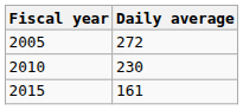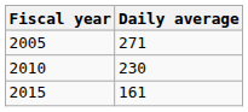 <table class="wikitable">
 <tr>
 <th>Fiscal year</th>
 <th>Daily average</th>
 </tr>
 <tr>
 <td>2005</td>
-<td>272</td>
+<td>271</td>
 </tr>
 <tr>
 <td>2010</td>
 <td>230</td>
 </tr>
 <tr>
 <td>2015</td>
 <td>161</td>
 </tr>
 </table>
